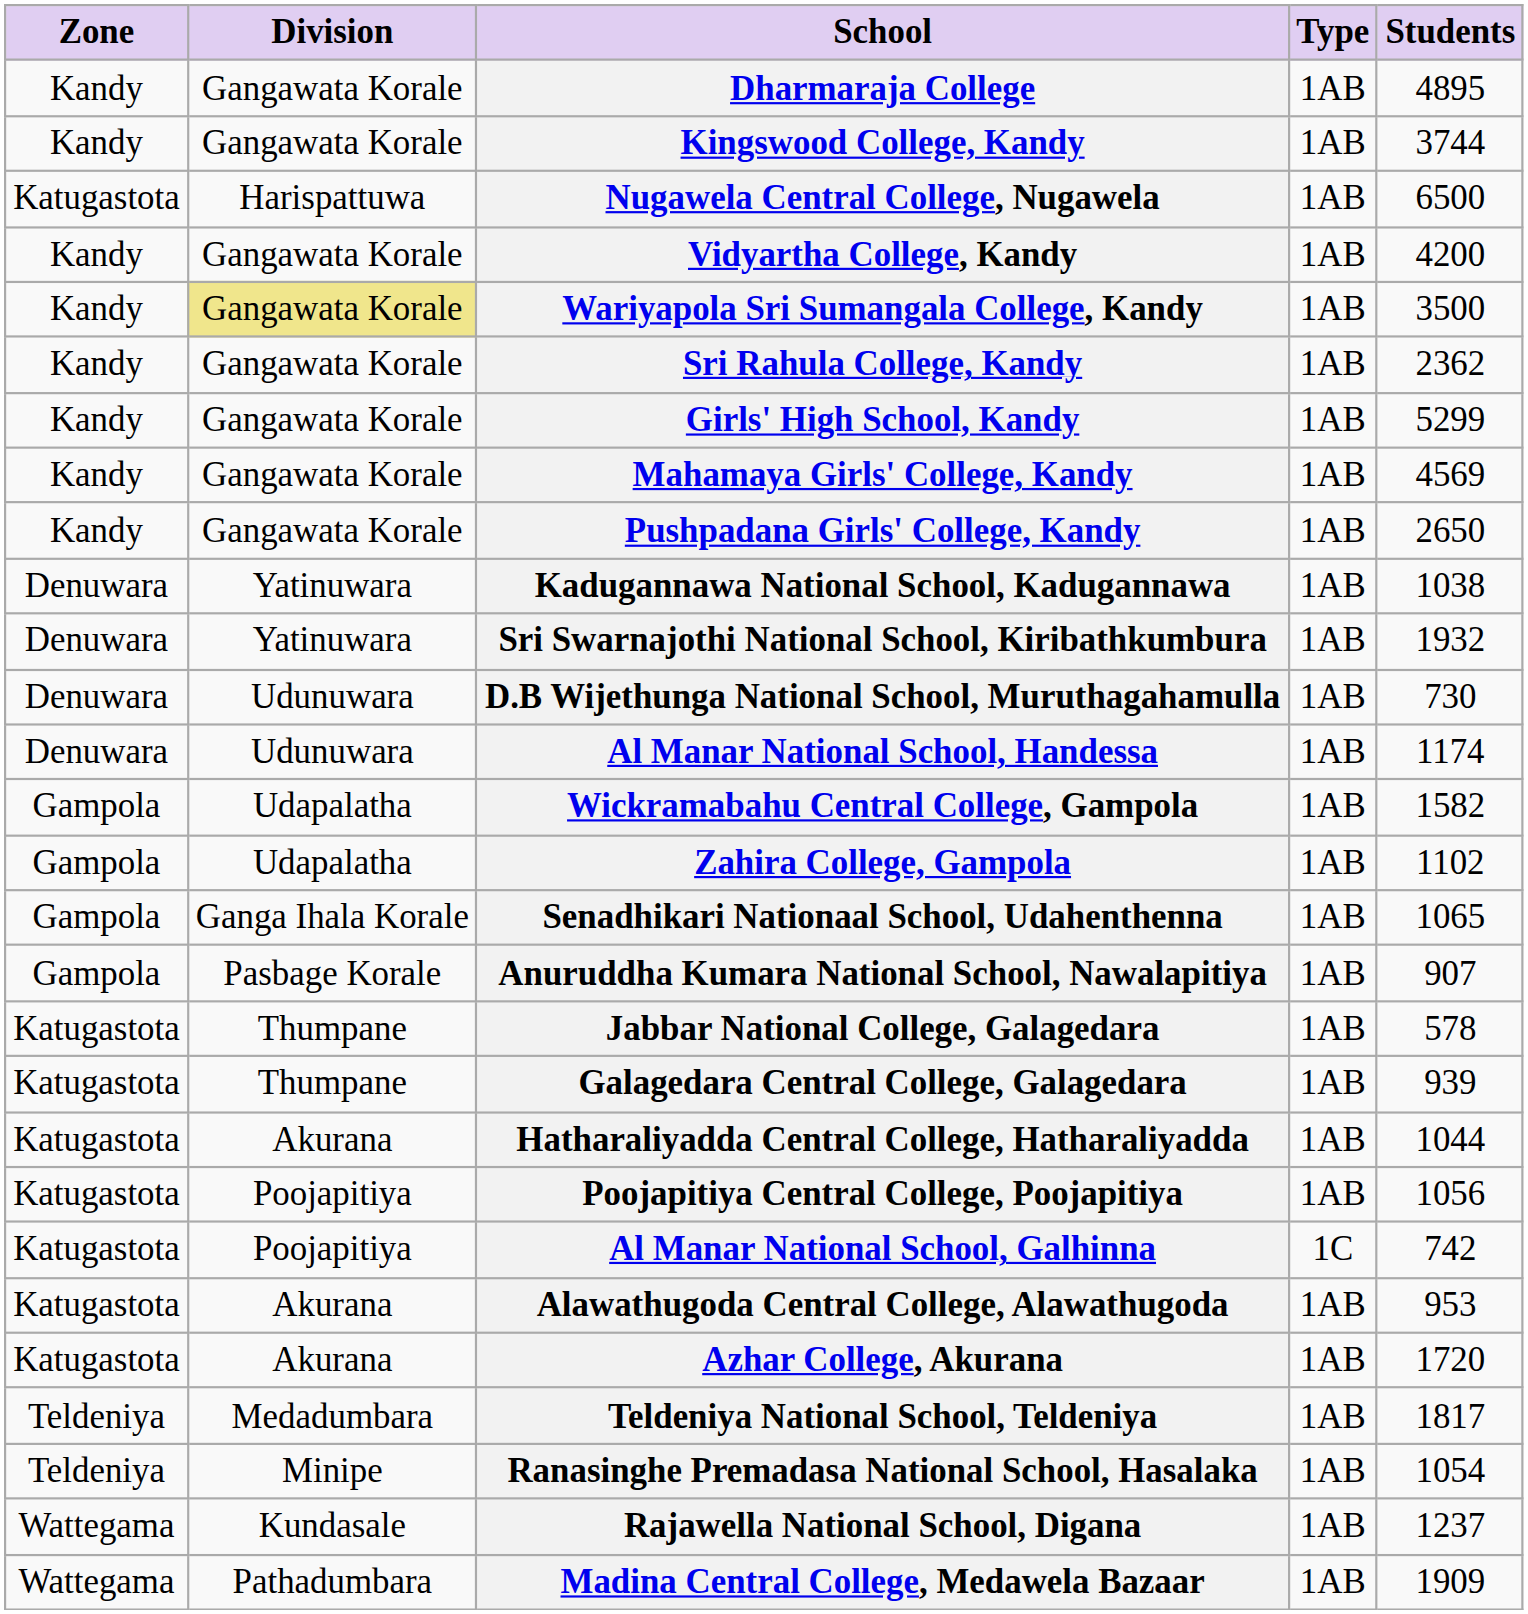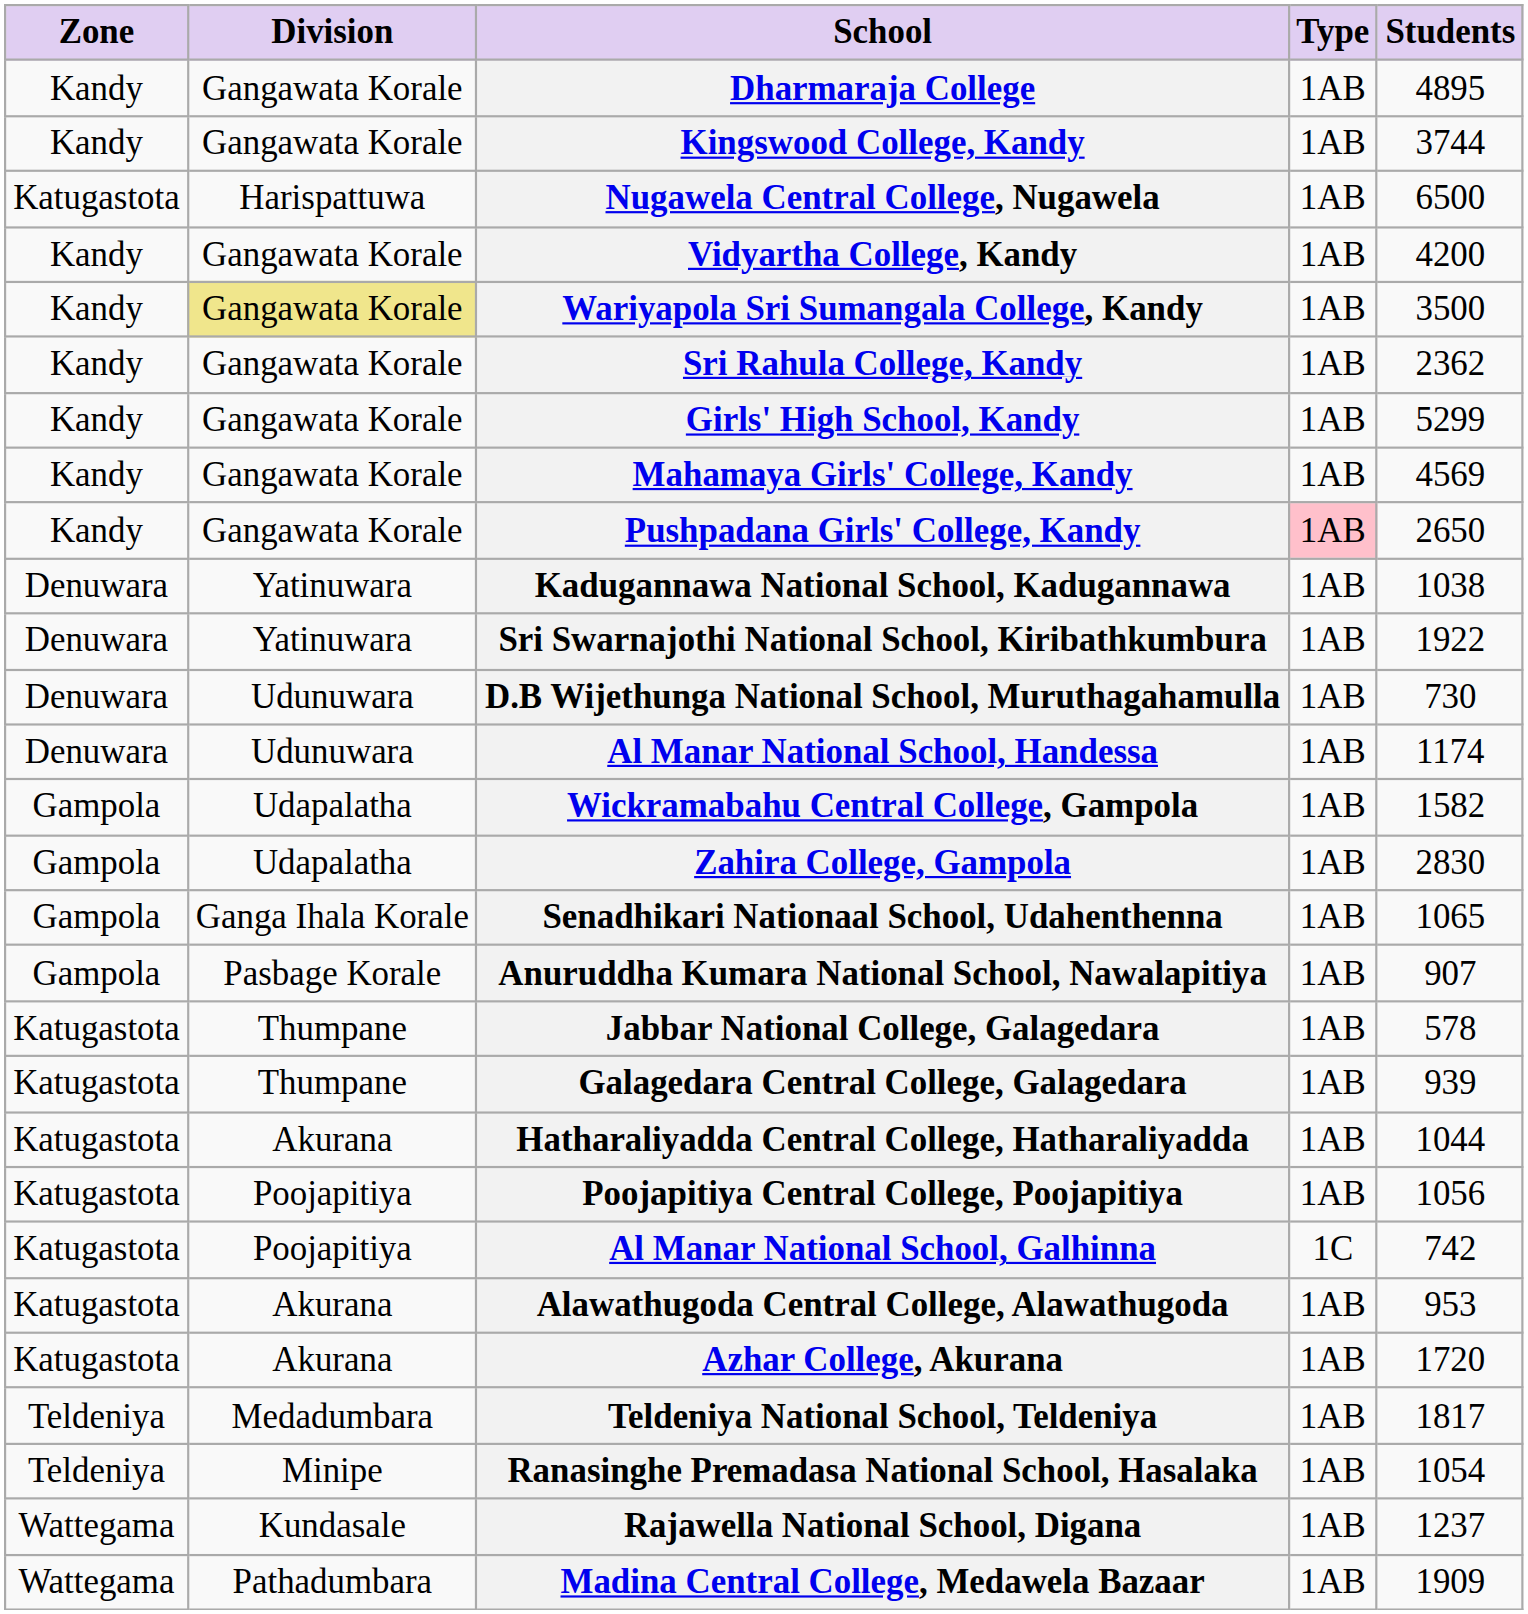 <table class="wikitable sortable" style="text-align:center; font-size:100%">
 <tr valign=bottom>
 <th style="background-color:#E0CEF2;">Zone</th>
 <th style="background-color:#E0CEF2;">Division</th>
 <th style="background-color:#E0CEF2;">School</th>
 <th style="background-color:#E0CEF2;">Type</th>
 <th style="background-color:#E0CEF2;">Students</th>
 </tr>
 <tr>
 <td>Kandy</td>
 <td>Gangawata Korale</td>
 <th><a href='#'>Dharmaraja College</a></th>
 <td>1AB</td>
 <td>4895</td>
 </tr>
 <tr>
 <td>Kandy</td>
 <td>Gangawata Korale</td>
 <th><a href='#'>Kingswood College, Kandy</a></th>
 <td>1AB</td>
 <td>3744</td>
 </tr>
 <tr>
 <td>Katugastota</td>
 <td>Harispattuwa</td>
 <th><a href='#'>Nugawela Central College</a>, Nugawela</th>
 <td>1AB</td>
 <td>6500</td>
 </tr>
 <tr>
 <td>Kandy</td>
 <td>Gangawata Korale</td>
 <th><a href='#'>Vidyartha College</a>, Kandy</th>
 <td>1AB</td>
 <td>4200</td>
 </tr>
 <tr>
 <td>Kandy</td>
 <td style="background: khaki;">Gangawata Korale</td>
 <th><a href='#'>Wariyapola Sri Sumangala College</a>, Kandy</th>
 <td>1AB</td>
 <td>3500</td>
 </tr>
 <tr>
 <td>Kandy</td>
 <td>Gangawata Korale</td>
 <th><a href='#'>Sri Rahula College, Kandy</a></th>
 <td>1AB</td>
 <td>2362</td>
 </tr>
 <tr>
 <td>Kandy</td>
 <td>Gangawata Korale</td>
 <th><a href='#'>Girls' High School, Kandy</a></th>
 <td>1AB</td>
 <td>5299</td>
 </tr>
 <tr>
 <td>Kandy</td>
 <td>Gangawata Korale</td>
 <th><a href='#'>Mahamaya Girls' College, Kandy</a></th>
 <td>1AB</td>
 <td>4569</td>
 </tr>
 <tr>
 <td>Kandy</td>
 <td>Gangawata Korale</td>
 <th><a href='#'>Pushpadana Girls' College, Kandy</a></th>
-<td>1AB</td>
+<td style="background: pink;">1AB</td>
 <td>2650</td>
 </tr>
 <tr>
 <td>Denuwara</td>
 <td>Yatinuwara</td>
 <th>Kadugannawa National School, Kadugannawa</th>
 <td>1AB</td>
 <td>1038</td>
 </tr>
 <tr>
 <td>Denuwara</td>
 <td>Yatinuwara</td>
 <th>Sri Swarnajothi National School, Kiribathkumbura</th>
 <td>1AB</td>
-<td>1932</td>
+<td>1922</td>
 </tr>
 <tr>
 <td>Denuwara</td>
 <td>Udunuwara</td>
 <th>D.B Wijethunga National School, Muruthagahamulla</th>
 <td>1AB</td>
 <td>730</td>
 </tr>
 <tr>
 <td>Denuwara</td>
 <td>Udunuwara</td>
 <th><a href='#'>Al Manar National School, Handessa</a></th>
 <td>1AB</td>
 <td>1174</td>
 </tr>
 <tr>
 <td>Gampola</td>
 <td>Udapalatha</td>
 <th><a href='#'>Wickramabahu Central College</a>, Gampola</th>
 <td>1AB</td>
 <td>1582</td>
 </tr>
 <tr>
 <td>Gampola</td>
 <td>Udapalatha</td>
 <th><a href='#'>Zahira College, Gampola</a></th>
 <td>1AB</td>
-<td>1102</td>
+<td>2830</td>
 </tr>
 <tr>
 <td>Gampola</td>
 <td>Ganga Ihala Korale</td>
 <th>Senadhikari Nationaal School, Udahenthenna</th>
 <td>1AB</td>
 <td>1065</td>
 </tr>
 <tr>
 <td>Gampola</td>
 <td>Pasbage Korale</td>
 <th>Anuruddha Kumara National School, Nawalapitiya</th>
 <td>1AB</td>
 <td>907</td>
 </tr>
 <tr>
 <td>Katugastota</td>
 <td>Thumpane</td>
 <th>Jabbar National College, Galagedara</th>
 <td>1AB</td>
 <td>578</td>
 </tr>
 <tr>
 <td>Katugastota</td>
 <td>Thumpane</td>
 <th>Galagedara Central College, Galagedara</th>
 <td>1AB</td>
 <td>939</td>
 </tr>
 <tr>
 <td>Katugastota</td>
 <td>Akurana</td>
 <th>Hatharaliyadda Central College, Hatharaliyadda</th>
 <td>1AB</td>
 <td>1044</td>
 </tr>
 <tr>
 <td>Katugastota</td>
 <td>Poojapitiya</td>
 <th>Poojapitiya Central College, Poojapitiya</th>
 <td>1AB</td>
 <td>1056</td>
 </tr>
 <tr>
 <td>Katugastota</td>
 <td>Poojapitiya</td>
 <th><a href='#'>Al Manar National School, Galhinna</a></th>
 <td>1C</td>
 <td>742</td>
 </tr>
 <tr>
 <td>Katugastota</td>
 <td>Akurana</td>
 <th>Alawathugoda Central College, Alawathugoda</th>
 <td>1AB</td>
 <td>953</td>
 </tr>
 <tr>
 <td>Katugastota</td>
 <td>Akurana</td>
 <th><a href='#'>Azhar College</a>, Akurana</th>
 <td>1AB</td>
 <td>1720</td>
 </tr>
 <tr>
 <td>Teldeniya</td>
 <td>Medadumbara</td>
 <th>Teldeniya National School, Teldeniya</th>
 <td>1AB</td>
 <td>1817</td>
 </tr>
 <tr>
 <td>Teldeniya</td>
 <td>Minipe</td>
 <th>Ranasinghe Premadasa National School, Hasalaka</th>
 <td>1AB</td>
 <td>1054</td>
 </tr>
 <tr>
 <td>Wattegama</td>
 <td>Kundasale</td>
 <th>Rajawella National School, Digana</th>
 <td>1AB</td>
 <td>1237</td>
 </tr>
 <tr>
 <td>Wattegama</td>
 <td>Pathadumbara</td>
 <th><a href='#'>Madina Central College</a>, Medawela Bazaar</th>
 <td>1AB</td>
 <td>1909</td>
 </tr>
 </table>
